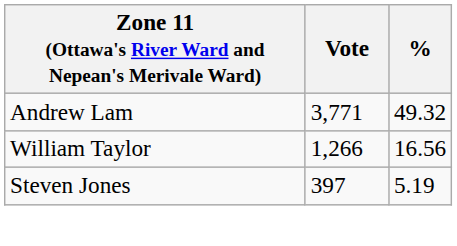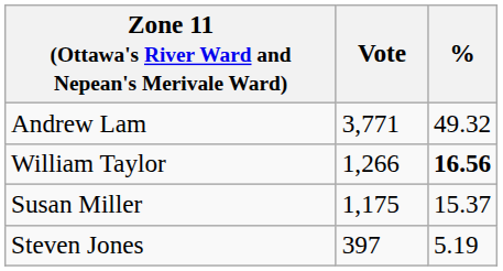 <table class="wikitable">
 <tr>
 <th bgcolor="#DDDDFF" width="200px">Zone 11 <br><small> (Ottawa's <a href='#'>River Ward</a> and Nepean's Merivale Ward) </small></th>
 <th bgcolor="#DDDDFF" width="50px">Vote</th>
 <th bgcolor="#DDDDFF" width="30px">%</th>
 </tr>
 <tr>
 <td>Andrew Lam</td>
 <td>3,771</td>
 <td>49.32</td>
 </tr>
 <tr>
 <td>William Taylor</td>
 <td>1,266</td>
-<td>16.56</td>
+<td><strong>16.56</strong></td>
+</tr>
+<tr>
+<td>Susan Miller</td>
+<td>1,175</td>
+<td>15.37</td>
 </tr>
 <tr>
 <td>Steven Jones</td>
 <td>397</td>
 <td>5.19</td>
 </tr>
 </table>
